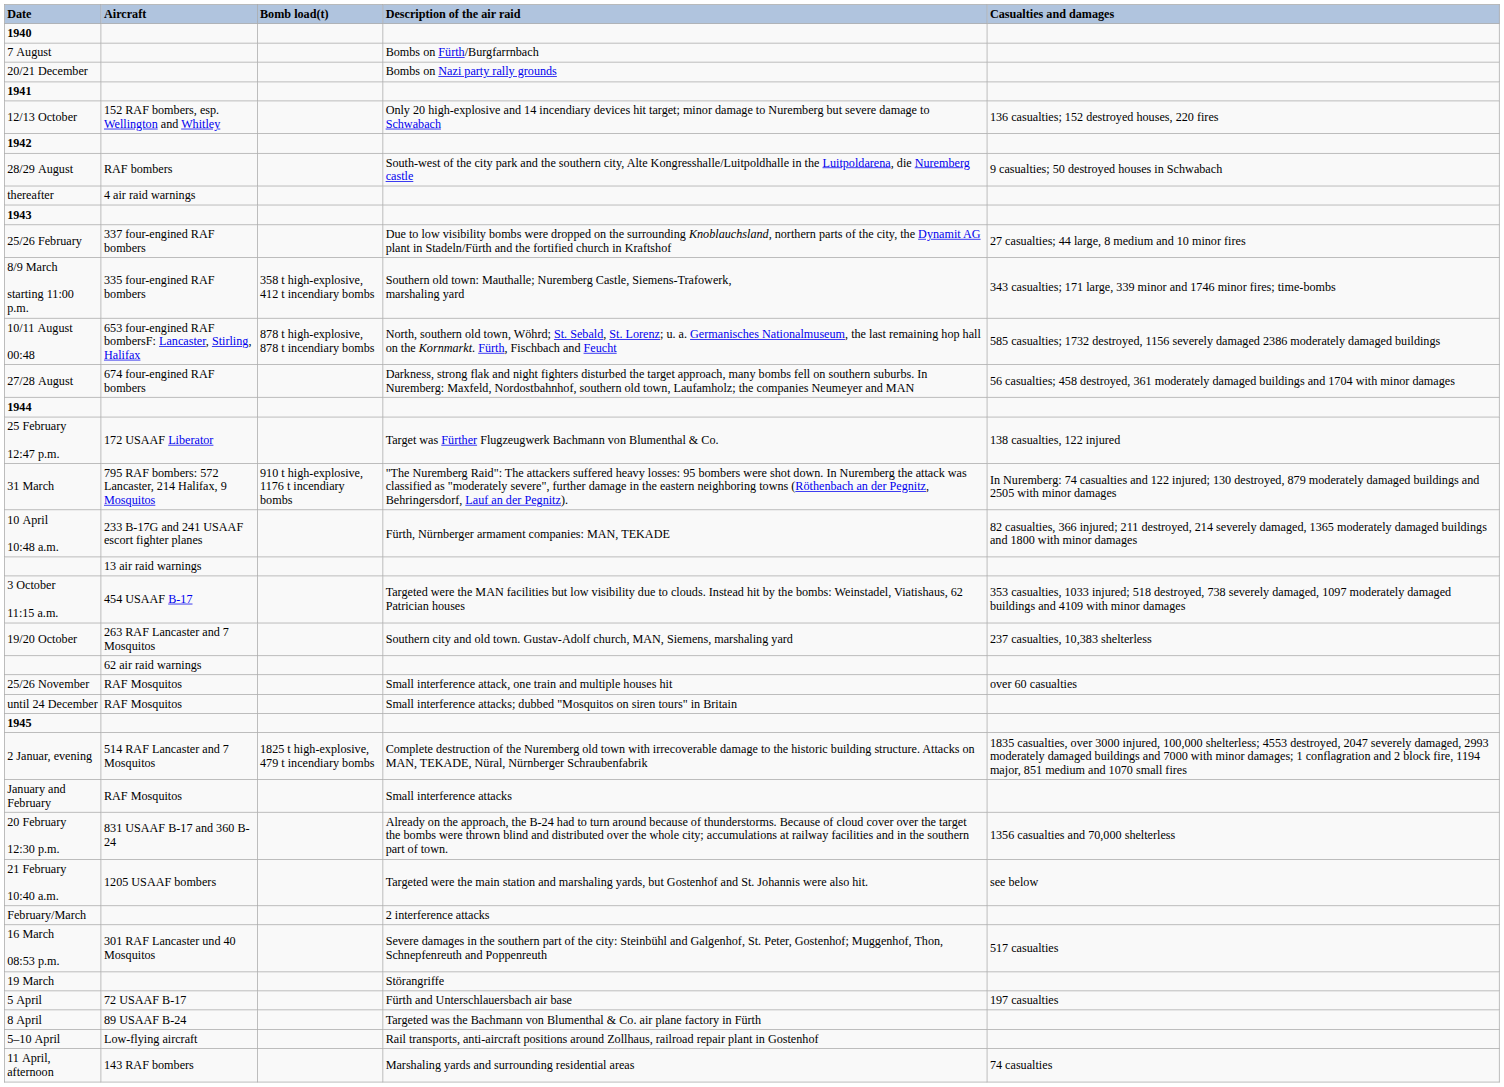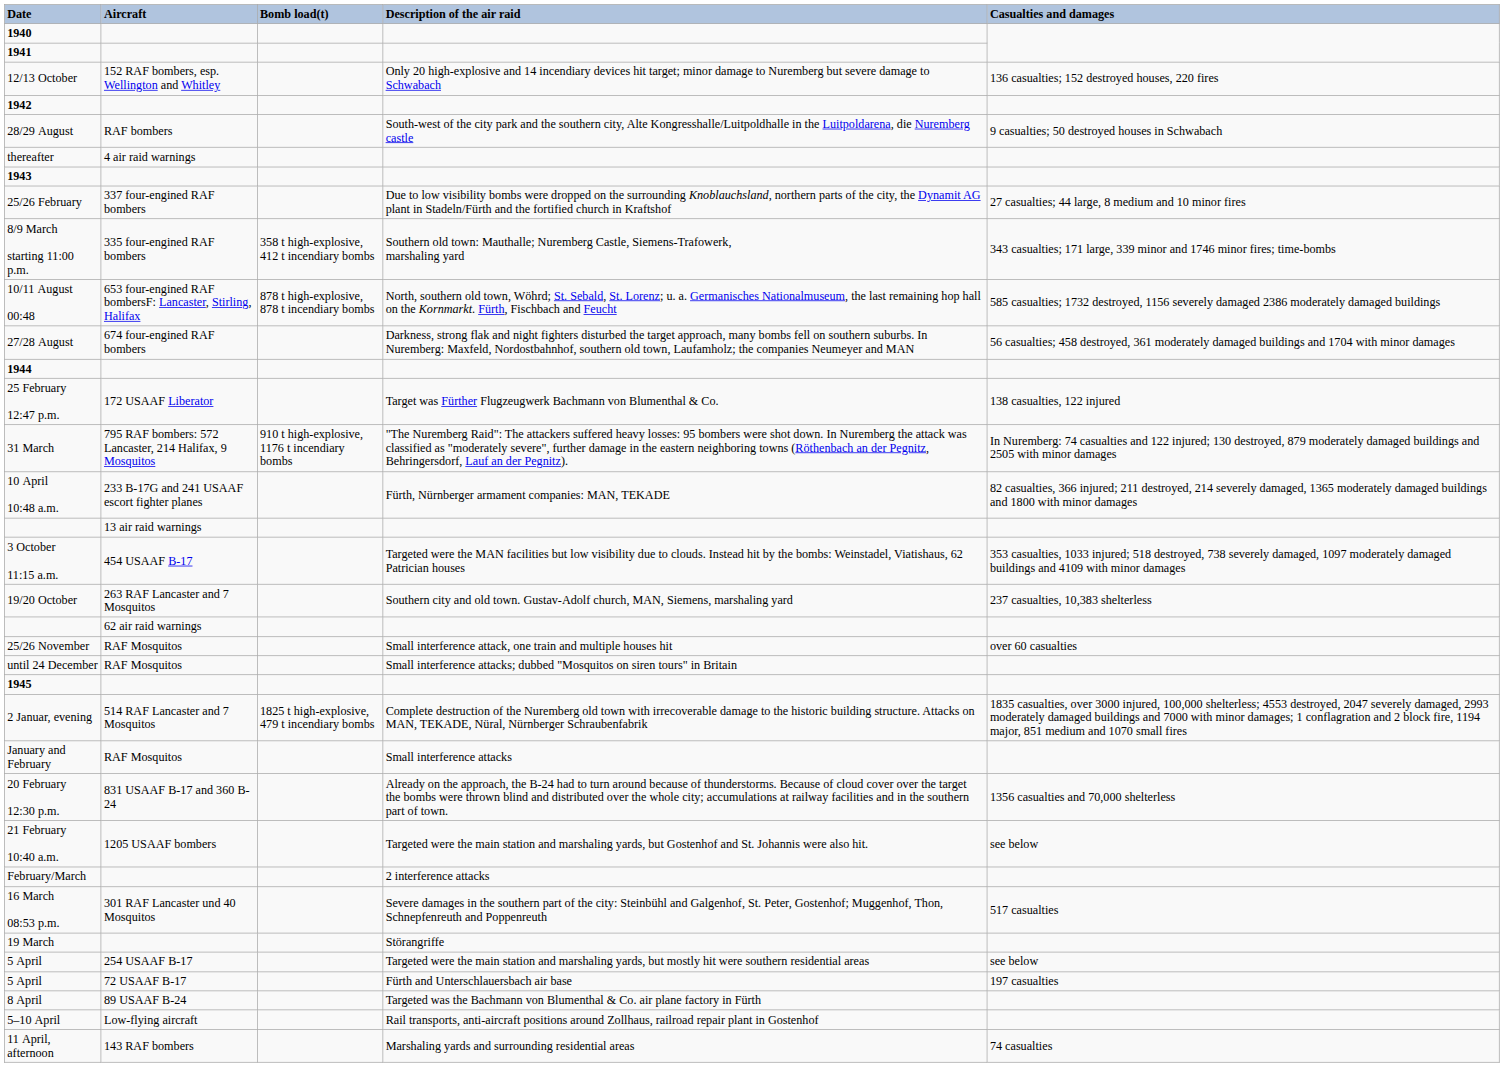 <table class="wikitable" style="text-align: left">
 <tr>
 <th style="text-align: left;background:#B0C4DE">Date</th>
 <th style="text-align: left;background:#B0C4DE">Aircraft</th>
 <th style="text-align: left;background:#B0C4DE">Bomb load(t)</th>
 <th style="text-align: left;background:#B0C4DE">Description of the air raid</th>
 <th style="text-align: left;background:#B0C4DE">Casualties and damages</th>
 </tr>
 <tr>
 <td align="left"><strong>1940</strong></td>
 <td></td>
 <td></td>
-<td></td>
-</tr>
-<tr>
-<td align="left">7 August</td>
-<td></td>
-<td></td>
-<td>Bombs on <a href='#'>Fürth</a>/Burgfarrnbach</td>
-<td></td>
-</tr>
-<tr>
-<td align="left">20/21 December</td>
-<td></td>
-<td></td>
-<td>Bombs on <a href='#'>Nazi party rally grounds</a></td>
 <td></td>
 </tr>
 <tr>
 <td align="left"><strong>1941</strong></td>
 <td></td>
 <td></td>
 <td></td>
 </tr>
 <tr>
 <td align="left">12/13 October</td>
 <td>152 RAF bombers, esp. <a href='#'>Wellington</a> and <a href='#'>Whitley</a></td>
 <td></td>
 <td>Only 20 high-explosive and 14 incendiary devices hit target; minor damage to Nuremberg but severe damage to <a href='#'>Schwabach</a></td>
 <td>136 casualties; 152 destroyed houses, 220 fires</td>
 </tr>
 <tr>
 <td align="left"><strong>1942</strong></td>
 <td></td>
 <td></td>
 <td></td>
 </tr>
 <tr>
 <td align="left">28/29 August</td>
 <td>RAF bombers</td>
 <td></td>
 <td>South-west of the city park and the southern city, Alte Kongresshalle/Luitpoldhalle in the <a href='#'>Luitpoldarena</a>, die <a href='#'>Nuremberg castle</a></td>
 <td>9 casualties; 50 destroyed houses in Schwabach</td>
 </tr>
 <tr>
 <td align="left">thereafter</td>
 <td>4 air raid warnings</td>
 <td></td>
 <td></td>
 <td></td>
 </tr>
 <tr>
 <td align="left"><strong>1943</strong></td>
 <td></td>
 <td></td>
 <td></td>
 </tr>
 <tr>
 <td align="left">25/26 February</td>
 <td>337 four-engined RAF bombers</td>
 <td></td>
 <td>Due to low visibility bombs were dropped on the surrounding <em>Knoblauchsland</em>, northern parts of the city, the <a href='#'>Dynamit AG</a> plant in Stadeln/Fürth and the fortified church in Kraftshof</td>
 <td>27 casualties; 44 large, 8 medium and 10 minor fires</td>
 </tr>
 <tr>
 <td align="left">8/9 March <br><br>starting 11:00 p.m.</td>
 <td>335 four-engined RAF bombers</td>
 <td>358 t high-explosive, 412 t incendiary bombs</td>
 <td>Southern old town: Mauthalle; Nuremberg Castle, Siemens-Trafowerk,<br>marshaling yard</td>
 <td>343 casualties; 171 large, 339 minor and 1746 minor fires; time-bombs</td>
 </tr>
 <tr>
 <td align="left">10/11 August <br><br> 00:48</td>
 <td>653 four-engined RAF bombersF: <a href='#'>Lancaster</a>, <a href='#'>Stirling</a>, <a href='#'>Halifax</a></td>
 <td>878 t high-explosive, 878 t incendiary bombs</td>
 <td>North, southern old town, Wöhrd; <a href='#'>St. Sebald</a>, <a href='#'>St. Lorenz</a>; u. a. <a href='#'>Germanisches Nationalmuseum</a>, the last remaining hop hall on the <em>Kornmarkt</em>. <a href='#'>Fürth</a>, Fischbach and <a href='#'>Feucht</a></td>
 <td>585 casualties; 1732 destroyed, 1156 severely damaged 2386 moderately damaged buildings</td>
 </tr>
 <tr>
 <td align="left">27/28 August</td>
 <td>674 four-engined RAF bombers</td>
 <td></td>
 <td>Darkness, strong flak and night fighters disturbed the target approach, many bombs fell on southern suburbs. In Nuremberg: Maxfeld, Nordostbahnhof, southern old town, Laufamholz; the companies Neumeyer and MAN</td>
 <td>56 casualties; 458 destroyed, 361 moderately damaged buildings and 1704 with minor damages</td>
 </tr>
 <tr>
 <td align="left"><strong>1944</strong></td>
 <td></td>
 <td></td>
 <td></td>
 </tr>
 <tr>
 <td align="left">25 February <br><br> 12:47 p.m.</td>
 <td>172 USAAF <a href='#'>Liberator</a></td>
 <td></td>
 <td>Target was <a href='#'>Fürther</a> Flugzeugwerk Bachmann von Blumenthal &amp; Co.</td>
 <td>138 casualties, 122 injured</td>
 </tr>
 <tr>
 <td align="left">31 March</td>
 <td>795 RAF bombers: 572 Lancaster, 214 Halifax, 9 <a href='#'>Mosquitos</a></td>
 <td>910 t high-explosive, 1176 t incendiary bombs</td>
 <td>"The Nuremberg Raid": The attackers suffered heavy losses: 95 bombers were shot down. In Nuremberg the attack was classified as "moderately severe", further damage in the eastern neighboring towns (<a href='#'>Röthenbach an der Pegnitz</a>, Behringersdorf, <a href='#'>Lauf an der Pegnitz</a>).</td>
 <td>In Nuremberg: 74 casualties and 122 injured; 130 destroyed, 879 moderately damaged buildings and 2505 with minor damages</td>
 </tr>
 <tr>
 <td align="left">10 April <br><br> 10:48 a.m.</td>
 <td>233 B-17G and 241  USAAF escort fighter planes</td>
 <td></td>
 <td>Fürth, Nürnberger armament companies: MAN, TEKADE</td>
 <td>82 casualties, 366 injured; 211 destroyed, 214 severely damaged, 1365 moderately damaged buildings and 1800 with minor damages</td>
 </tr>
 <tr>
 <td align="left"></td>
 <td>13 air raid warnings</td>
 <td></td>
 <td></td>
 <td></td>
 </tr>
 <tr>
 <td align="left">3 October <br><br> 11:15 a.m.</td>
 <td>454 USAAF <a href='#'>B-17</a></td>
 <td></td>
 <td>Targeted were the MAN facilities but low visibility due to clouds. Instead hit by the bombs: Weinstadel, Viatishaus, 62 Patrician houses</td>
 <td>353 casualties, 1033 injured; 518 destroyed, 738 severely damaged, 1097 moderately damaged buildings and 4109 with minor damages</td>
 </tr>
 <tr>
 <td align="left">19/20 October</td>
 <td>263 RAF Lancaster and 7 Mosquitos</td>
 <td></td>
 <td>Southern city and old town. Gustav-Adolf church, MAN, Siemens, marshaling yard</td>
 <td>237 casualties, 10,383 shelterless</td>
 </tr>
 <tr>
 <td align="left"></td>
 <td>62 air raid warnings</td>
 <td></td>
 <td></td>
 <td></td>
 </tr>
 <tr>
 <td align="left">25/26 November</td>
 <td>RAF Mosquitos</td>
 <td></td>
 <td>Small interference attack, one train and multiple houses hit</td>
 <td>over 60 casualties</td>
 </tr>
 <tr>
 <td align="left">until 24 December</td>
 <td>RAF Mosquitos</td>
 <td></td>
 <td>Small interference attacks; dubbed "Mosquitos on siren tours" in Britain</td>
 <td></td>
 </tr>
 <tr>
 <td align="left"><strong>1945</strong></td>
 <td></td>
 <td></td>
 <td></td>
 </tr>
 <tr>
 <td align="left">2 Januar, evening</td>
 <td>514 RAF Lancaster and 7 Mosquitos</td>
 <td>1825 t high-explosive, 479 t incendiary bombs</td>
 <td>Complete destruction of the Nuremberg old town with irrecoverable damage to the historic building structure. Attacks on MAN, TEKADE, Nüral, Nürnberger Schraubenfabrik</td>
 <td>1835 casualties, over 3000 injured, 100,000 shelterless; 4553 destroyed, 2047 severely damaged, 2993 moderately damaged buildings and 7000 with minor damages; 1 conflagration and 2 block fire, 1194 major, 851 medium and 1070 small fires</td>
 </tr>
 <tr>
 <td align="left">January and February</td>
 <td>RAF Mosquitos</td>
 <td></td>
 <td>Small interference attacks</td>
 <td></td>
 </tr>
 <tr>
 <td align="left">20 February<br><br> 12:30 p.m.</td>
 <td>831 USAAF B-17 and 360 B-24</td>
 <td></td>
 <td>Already on the approach, the B-24 had to turn around because of thunderstorms. Because of cloud cover over the target the bombs were thrown blind and distributed over the whole city; accumulations at railway facilities and in the southern part of town.</td>
 <td>1356 casualties  and 70,000 shelterless</td>
 </tr>
 <tr>
 <td align="left">21 February <br><br> 10:40 a.m.</td>
 <td>1205 USAAF bombers</td>
 <td></td>
 <td>Targeted were the main station and marshaling yards, but Gostenhof and St. Johannis were also hit.</td>
 <td>see below</td>
 </tr>
 <tr>
 <td align="left">February/March</td>
 <td></td>
 <td></td>
 <td>2 interference attacks</td>
 <td></td>
 </tr>
 <tr>
 <td align="left">16 March<br><br> 08:53 p.m.</td>
 <td>301 RAF Lancaster und 40 Mosquitos</td>
 <td></td>
 <td>Severe damages in the southern part of the city: Steinbühl and Galgenhof, St. Peter, Gostenhof; Muggenhof, Thon, Schnepfenreuth and Poppenreuth</td>
 <td>517 casualties</td>
 </tr>
 <tr>
 <td align="left">19 March</td>
 <td></td>
 <td></td>
 <td>Störangriffe</td>
 <td></td>
 </tr>
 <tr>
 <td align="left">5 April</td>
+<td>254 USAAF B-17</td>
+<td></td>
+<td>Targeted were the main station and marshaling yards, but mostly hit were southern residential areas</td>
+<td>see below</td>
+</tr>
+<tr>
+<td align="left">5 April</td>
 <td>72 USAAF B-17</td>
 <td></td>
 <td>Fürth and Unterschlauersbach air base</td>
 <td>197 casualties</td>
 </tr>
 <tr>
 <td align="left">8 April</td>
 <td>89 USAAF B-24</td>
 <td></td>
 <td>Targeted was the Bachmann von Blumenthal & Co. air plane factory in Fürth</td>
 <td></td>
 </tr>
 <tr>
 <td align="left">5–10 April</td>
 <td>Low-flying aircraft</td>
 <td></td>
 <td>Rail transports, anti-aircraft positions around Zollhaus, railroad repair plant in Gostenhof</td>
 <td></td>
 </tr>
 <tr>
 <td align="left">11 April, afternoon</td>
 <td>143 RAF bombers</td>
 <td></td>
 <td>Marshaling yards and surrounding residential areas</td>
 <td>74 casualties</td>
 </tr>
 </table>
